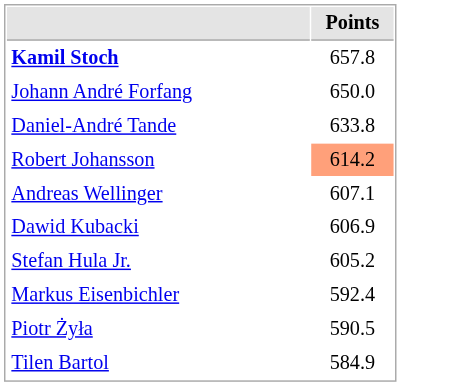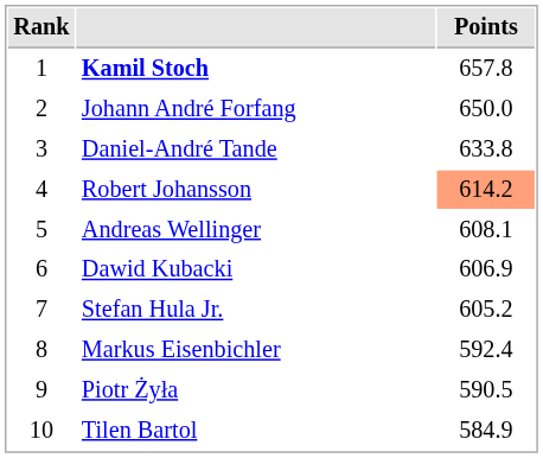 <table cellspacing="1" cellpadding="3" style="border:1px solid #AAAAAA;font-size:86%">
 <tr style="background-color: #E4E4E4;">
+<th style="border-bottom:1px solid #AAAAAA; width: 10px;">Rank</th>
 <th style="border-bottom:1px solid #AAAAAA; width: 200px;"></th>
 <th style="border-bottom:1px solid #AAAAAA; width: 50px;">Points</th>
 </tr>
 <tr>
+<td align=center>1</td>
 <td><strong> <a href='#'>Kamil Stoch</a></strong></td>
 <td align=center>657.8</td>
 </tr>
 <tr>
+<td align=center>2</td>
 <td> <a href='#'>Johann André Forfang</a></td>
 <td align=center>650.0</td>
 </tr>
 <tr>
+<td align=center>3</td>
 <td> <a href='#'>Daniel-André Tande</a></td>
 <td align=center>633.8</td>
 </tr>
 <tr>
+<td align=center>4</td>
 <td> <a href='#'>Robert Johansson</a></td>
 <td align=center style="background: lightsalmon;">614.2</td>
 </tr>
 <tr>
+<td align=center>5</td>
 <td> <a href='#'>Andreas Wellinger</a></td>
-<td align=center>607.1</td>
+<td align=center>608.1</td>
 </tr>
 <tr>
+<td align=center>6</td>
 <td> <a href='#'>Dawid Kubacki</a></td>
 <td align=center>606.9</td>
 </tr>
 <tr>
+<td align=center>7</td>
 <td> <a href='#'>Stefan Hula Jr.</a></td>
 <td align=center>605.2</td>
 </tr>
 <tr>
+<td align=center>8</td>
 <td> <a href='#'>Markus Eisenbichler</a></td>
 <td align=center>592.4</td>
 </tr>
 <tr>
+<td align=center>9</td>
 <td> <a href='#'>Piotr Żyła</a></td>
 <td align=center>590.5</td>
 </tr>
 <tr>
+<td align=center>10</td>
 <td> <a href='#'>Tilen Bartol</a></td>
 <td align=center>584.9</td>
 </tr>
 </table>
